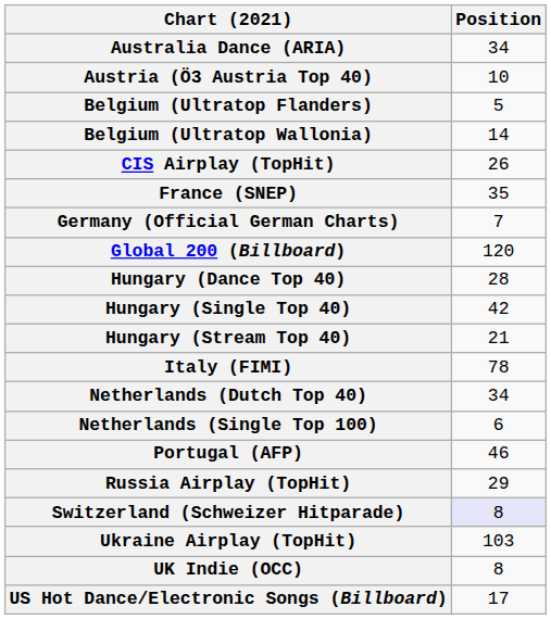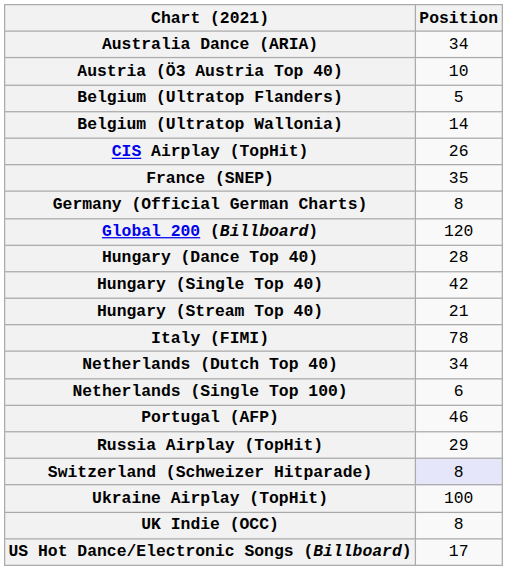 <table class="wikitable sortable plainrowheaders" style="text-align:center">
 <tr>
 <th scope="col">Chart (2021)</th>
 <th scope="col">Position</th>
 </tr>
 <tr>
 <th scope="row">Australia Dance (ARIA)</th>
 <td>34</td>
 </tr>
 <tr>
 <th scope="row">Austria (Ö3 Austria Top 40)</th>
 <td>10</td>
 </tr>
 <tr>
 <th scope="row">Belgium (Ultratop Flanders)</th>
 <td>5</td>
 </tr>
 <tr>
 <th scope="row">Belgium (Ultratop Wallonia)</th>
 <td>14</td>
 </tr>
 <tr>
 <th scope="row"><a href='#'>CIS</a> Airplay (TopHit)</th>
 <td>26</td>
 </tr>
 <tr>
 <th scope="row">France (SNEP)</th>
 <td>35</td>
 </tr>
 <tr>
 <th scope="row">Germany (Official German Charts)</th>
-<td>7</td>
+<td>8</td>
 </tr>
 <tr>
 <th scope="row"><a href='#'>Global 200</a> (<em>Billboard</em>)</th>
 <td>120</td>
 </tr>
 <tr>
 <th scope="row">Hungary (Dance Top 40)</th>
 <td>28</td>
 </tr>
 <tr>
 <th scope="row">Hungary (Single Top 40)</th>
 <td>42</td>
 </tr>
 <tr>
 <th scope="row">Hungary (Stream Top 40)</th>
 <td>21</td>
 </tr>
 <tr>
 <th scope="row">Italy (FIMI)</th>
 <td>78</td>
 </tr>
 <tr>
 <th scope="row">Netherlands (Dutch Top 40)</th>
 <td>34</td>
 </tr>
 <tr>
 <th scope="row">Netherlands (Single Top 100)</th>
 <td>6</td>
 </tr>
 <tr>
 <th scope="row">Portugal (AFP)</th>
 <td>46</td>
 </tr>
 <tr>
 <th scope="row">Russia Airplay (TopHit)</th>
 <td>29</td>
 </tr>
 <tr>
 <th scope="row">Switzerland (Schweizer Hitparade)</th>
 <td style="background: lavender;">8</td>
 </tr>
 <tr>
 <th scope="row">Ukraine Airplay (TopHit)</th>
-<td>103</td>
+<td>100</td>
 </tr>
 <tr>
 <th scope="row">UK Indie (OCC)</th>
 <td>8</td>
 </tr>
 <tr>
 <th scope="row">US Hot Dance/Electronic Songs (<em>Billboard</em>)</th>
 <td>17</td>
 </tr>
 </table>
